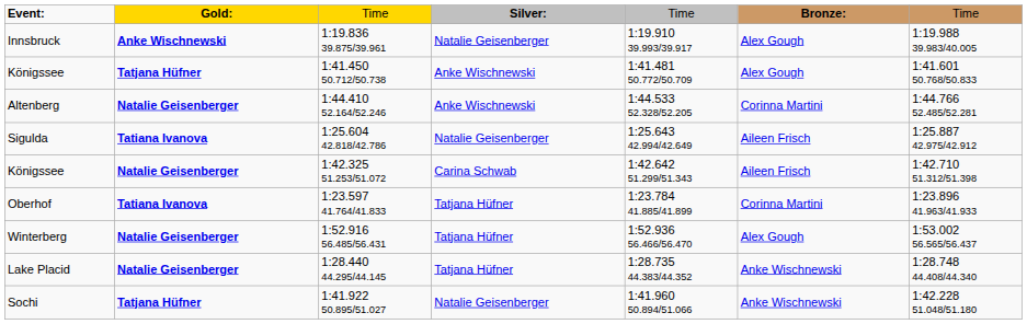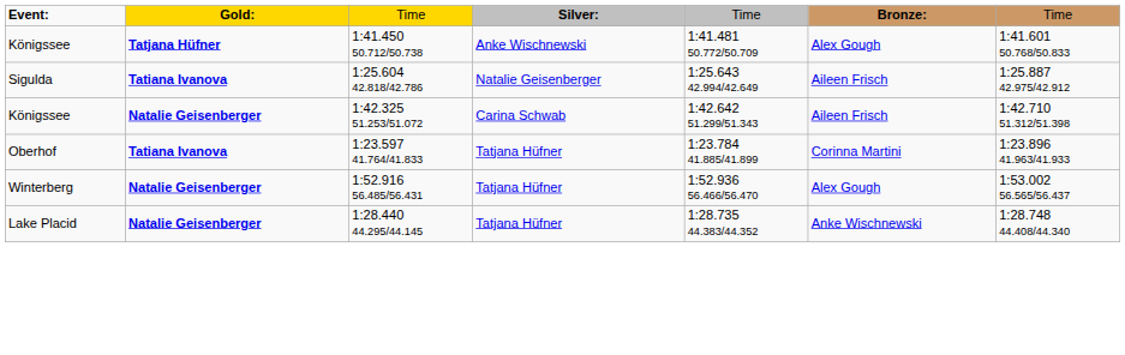 <table class="wikitable" style="width:85%;">
 <tr>
 <td><strong>Event:</strong></td>
 <td !  style="text-align:center; background:gold;"><strong>Gold:</strong></td>
 <td !  style="text-align:center; background:gold;">Time</td>
 <td !  style="text-align:center; background:silver;"><strong>Silver:</strong></td>
 <td !  style="text-align:center; background:silver;">Time</td>
 <td !  style="text-align:center; background:#c96;"><strong>Bronze:</strong></td>
 <td !  style="text-align:center; background:#c96;">Time</td>
 </tr>
 <tr>
-<td>Innsbruck</td>
-<td><strong><a href='#'>Anke Wischnewski</a></strong><br><small></small></td>
-<td>1:19.836<br><small>39.875/39.961</small></td>
-<td><a href='#'>Natalie Geisenberger</a><br><small></small></td>
-<td>1:19.910<br><small>39.993/39.917</small></td>
-<td><a href='#'>Alex Gough</a><br><small></small></td>
-<td>1:19.988<br><small>39.983/40.005</small></td>
-</tr>
-<tr>
 <td>Königssee</td>
 <td><strong><a href='#'>Tatjana Hüfner</a></strong><br><small></small></td>
 <td>1:41.450<br><small>50.712/50.738</small></td>
 <td><a href='#'>Anke Wischnewski</a><br><small></small></td>
 <td>1:41.481<br><small>50.772/50.709</small></td>
 <td><a href='#'>Alex Gough</a><br><small></small></td>
 <td>1:41.601<br><small>50.768/50.833</small></td>
-</tr>
-<tr>
-<td>Altenberg</td>
-<td><strong><a href='#'>Natalie Geisenberger</a></strong><br><small></small></td>
-<td>1:44.410<br><small>52.164/52.246</small></td>
-<td><a href='#'>Anke Wischnewski</a><br><small></small></td>
-<td>1:44.533<br><small>52.328/52.205</small></td>
-<td><a href='#'>Corinna Martini</a><br><small></small></td>
-<td>1:44.766<br><small>52.485/52.281</small></td>
 </tr>
 <tr>
 <td>Sigulda</td>
 <td><strong><a href='#'>Tatiana Ivanova</a></strong><br><small></small></td>
 <td>1:25.604<br><small>42.818/42.786</small></td>
 <td><a href='#'>Natalie Geisenberger</a><br><small></small></td>
 <td>1:25.643<br><small>42.994/42.649</small></td>
 <td><a href='#'>Aileen Frisch</a><br><small></small></td>
 <td>1:25.887<br><small>42.975/42.912</small></td>
 </tr>
 <tr>
 <td>Königssee</td>
 <td><strong><a href='#'>Natalie Geisenberger</a></strong><br><small></small></td>
 <td>1:42.325<br><small>51.253/51.072</small></td>
 <td><a href='#'>Carina Schwab</a><br><small></small></td>
 <td>1:42.642<br><small>51.299/51.343</small></td>
 <td><a href='#'>Aileen Frisch</a><br><small></small></td>
 <td>1:42.710<br><small>51.312/51.398</small></td>
 </tr>
 <tr>
 <td>Oberhof</td>
 <td><strong><a href='#'>Tatiana Ivanova</a></strong><br><small></small></td>
 <td>1:23.597<br><small>41.764/41.833</small></td>
 <td><a href='#'>Tatjana Hüfner</a><br><small></small></td>
 <td>1:23.784<br><small>41.885/41.899</small></td>
 <td><a href='#'>Corinna Martini</a><br><small></small></td>
 <td>1:23.896<br><small>41.963/41.933</small></td>
 </tr>
 <tr>
 <td>Winterberg</td>
 <td><strong><a href='#'>Natalie Geisenberger</a></strong><br><small></small></td>
 <td>1:52.916<br><small>56.485/56.431</small></td>
 <td><a href='#'>Tatjana Hüfner</a><br><small></small></td>
 <td>1:52.936<br><small>56.466/56.470</small></td>
 <td><a href='#'>Alex Gough</a><br><small></small></td>
 <td>1:53.002<br><small>56.565/56.437</small></td>
 </tr>
 <tr>
 <td>Lake Placid</td>
 <td><strong><a href='#'>Natalie Geisenberger</a></strong><br><small></small></td>
 <td>1:28.440<br><small>44.295/44.145</small></td>
 <td><a href='#'>Tatjana Hüfner</a><br><small></small></td>
 <td>1:28.735<br><small>44.383/44.352</small></td>
 <td><a href='#'>Anke Wischnewski</a><br><small></small></td>
 <td>1:28.748<br><small>44.408/44.340</small></td>
 </tr>
-<tr>
-<td>Sochi</td>
-<td><strong><a href='#'>Tatjana Hüfner</a></strong><br><small></small></td>
-<td>1:41.922<br><small>50.895/51.027</small></td>
-<td><a href='#'>Natalie Geisenberger</a><br><small></small></td>
-<td>1:41.960<br><small>50.894/51.066</small></td>
-<td><a href='#'>Anke Wischnewski</a><br><small></small></td>
-<td>1:42.228<br><small>51.048/51.180</small></td>
-</tr>
 </table>
